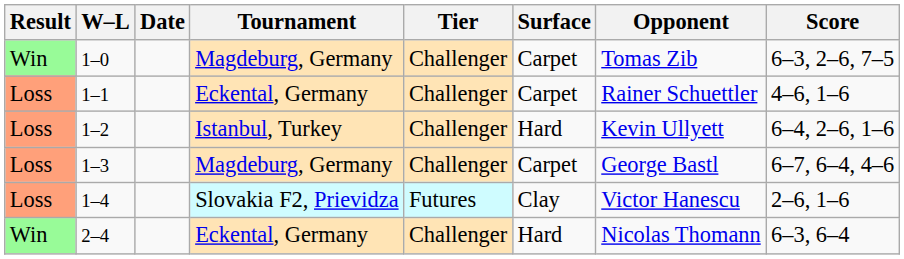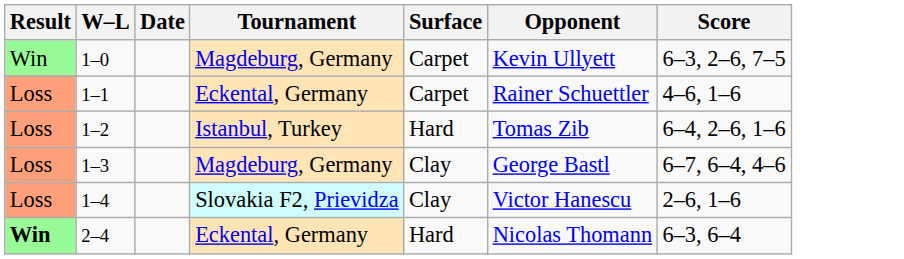 <table class="sortable wikitable">
 <tr>
 <th>Result</th>
 <th class="unsortable">W–L</th>
 <th>Date</th>
 <th>Tournament</th>
-<th>Tier</th>
 <th>Surface</th>
 <th>Opponent</th>
 <th class="unsortable">Score</th>
 </tr>
 <tr>
 <td style="background:#98fb98;">Win</td>
 <td><small>1–0</small></td>
 <td></td>
 <td style="background:moccasin;"><a href='#'>Magdeburg</a>, Germany</td>
-<td style="background:moccasin;">Challenger</td>
 <td>Carpet</td>
-<td> <a href='#'>Tomas Zib</a></td>
+<td> <a href='#'>Kevin Ullyett</a></td>
 <td>6–3, 2–6, 7–5</td>
 </tr>
 <tr>
 <td style="background:#ffa07a;">Loss</td>
 <td><small>1–1</small></td>
 <td></td>
 <td style="background:moccasin;"><a href='#'>Eckental</a>, Germany</td>
-<td style="background:moccasin;">Challenger</td>
 <td>Carpet</td>
 <td> <a href='#'>Rainer Schuettler</a></td>
 <td>4–6, 1–6</td>
 </tr>
 <tr>
 <td style="background:#ffa07a;">Loss</td>
 <td><small>1–2</small></td>
 <td></td>
 <td style="background:moccasin;"><a href='#'>Istanbul</a>, Turkey</td>
-<td style="background:moccasin;">Challenger</td>
 <td>Hard</td>
-<td> <a href='#'>Kevin Ullyett</a></td>
+<td> <a href='#'>Tomas Zib</a></td>
 <td>6–4, 2–6, 1–6</td>
 </tr>
 <tr>
 <td style="background:#ffa07a;">Loss</td>
 <td><small>1–3</small></td>
 <td></td>
 <td style="background:moccasin;"><a href='#'>Magdeburg</a>, Germany</td>
-<td style="background:moccasin;">Challenger</td>
-<td>Carpet</td>
+<td>Clay</td>
 <td> <a href='#'>George Bastl</a></td>
 <td>6–7, 6–4, 4–6</td>
 </tr>
 <tr>
 <td style="background:#ffa07a;">Loss</td>
 <td><small>1–4</small></td>
 <td></td>
 <td style="background:#cffcff;">Slovakia F2, <a href='#'>Prievidza</a></td>
-<td style="background:#cffcff;">Futures</td>
 <td>Clay</td>
 <td> <a href='#'>Victor Hanescu</a></td>
 <td>2–6, 1–6</td>
 </tr>
 <tr>
-<td style="background:#98fb98;">Win</td>
+<td style="background:#98fb98;"><strong>Win</strong></td>
 <td><small>2–4</small></td>
 <td></td>
 <td style="background:moccasin;"><a href='#'>Eckental</a>, Germany</td>
-<td style="background:moccasin;">Challenger</td>
 <td>Hard</td>
 <td> <a href='#'>Nicolas Thomann</a></td>
 <td>6–3, 6–4</td>
 </tr>
 </table>
